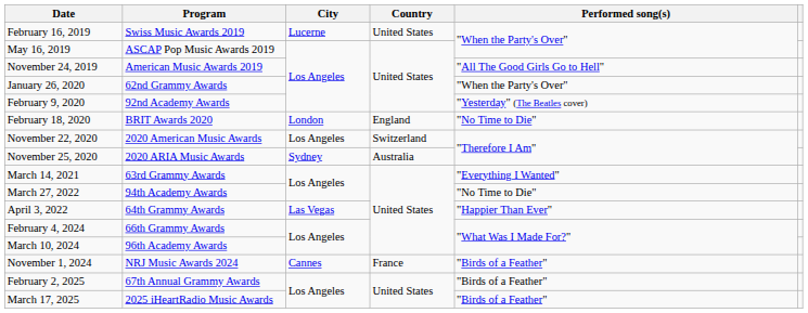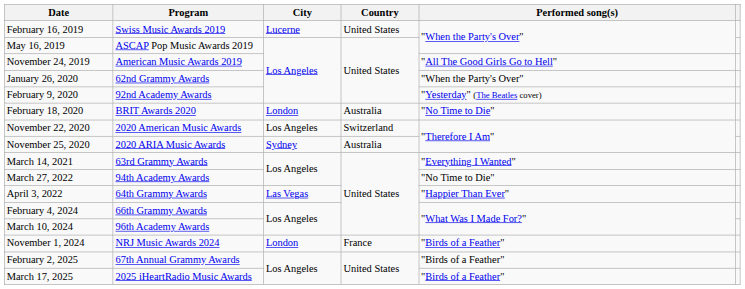 <table class="wikitable plainrowheaders">
 <tr>
 <th scope="col" style="width:10em;">Date</th>
 <th scope="col" style="width:14em;">Program</th>
 <th scope="col" style="width:7em;">City</th>
 <th scope="col" style="width:7em;">Country</th>
 <th scope="col" style="width:30em;">Performed song(s)</th>
 <th scope="col" class="unsortable"></th>
 </tr>
 <tr>
 <td>February 16, 2019</td>
 <td><a href='#'>Swiss Music Awards 2019</a></td>
 <td><a href='#'>Lucerne</a></td>
 <td>United States</td>
 <td rowspan="2">"<a href='#'>When the Party's Over</a>"</td>
 <td></td>
 </tr>
 <tr>
 <td>May 16, 2019</td>
 <td><a href='#'>ASCAP</a> Pop Music Awards 2019</td>
 <td rowspan="4"><a href='#'>Los Angeles</a></td>
 <td rowspan="4">United States</td>
 <td></td>
 </tr>
 <tr>
 <td>November 24, 2019</td>
 <td><a href='#'>American Music Awards 2019</a></td>
 <td>"<a href='#'>All The Good Girls Go to Hell</a>"</td>
 <td></td>
 </tr>
 <tr>
 <td>January 26, 2020</td>
 <td><a href='#'>62nd Grammy Awards</a></td>
 <td>"When the Party's Over"</td>
 <td></td>
 </tr>
 <tr>
 <td>February 9, 2020</td>
 <td><a href='#'>92nd Academy Awards</a></td>
 <td>"<a href='#'>Yesterday</a>" <small>(<a href='#'>The Beatles</a> cover)</small></td>
 <td></td>
 </tr>
 <tr>
 <td>February 18, 2020</td>
 <td><a href='#'>BRIT Awards 2020</a></td>
 <td><a href='#'>London</a></td>
-<td>England</td>
+<td>Australia</td>
 <td>"<a href='#'>No Time to Die</a>"</td>
 <td></td>
 </tr>
 <tr>
 <td>November 22, 2020</td>
 <td><a href='#'>2020 American Music Awards</a></td>
 <td>Los Angeles</td>
 <td>Switzerland</td>
 <td rowspan="2">"<a href='#'>Therefore I Am</a>"</td>
 <td></td>
 </tr>
 <tr>
 <td>November 25, 2020</td>
 <td><a href='#'>2020 ARIA Music Awards</a></td>
 <td><a href='#'>Sydney</a></td>
 <td>Australia</td>
 <td></td>
 </tr>
 <tr>
 <td>March 14, 2021</td>
 <td><a href='#'>63rd Grammy Awards</a></td>
 <td rowspan="2">Los Angeles</td>
 <td rowspan="5">United States</td>
 <td>"<a href='#'>Everything I Wanted</a>"</td>
 <td></td>
 </tr>
 <tr>
 <td>March 27, 2022</td>
 <td><a href='#'>94th Academy Awards</a></td>
 <td>"No Time to Die"</td>
 <td></td>
 </tr>
 <tr>
 <td>April 3, 2022</td>
 <td><a href='#'>64th Grammy Awards</a></td>
 <td><a href='#'>Las Vegas</a></td>
 <td>"<a href='#'>Happier Than Ever</a>"</td>
 <td></td>
 </tr>
 <tr>
 <td>February 4, 2024</td>
 <td><a href='#'>66th Grammy Awards</a></td>
 <td rowspan="2">Los Angeles</td>
 <td rowspan="2">"<a href='#'>What Was I Made For?</a>"</td>
 <td></td>
 </tr>
 <tr>
 <td>March 10, 2024</td>
 <td><a href='#'>96th Academy Awards</a></td>
 <td></td>
 </tr>
 <tr>
 <td>November 1, 2024</td>
 <td><a href='#'>NRJ Music Awards 2024</a></td>
-<td><a href='#'>Cannes</a></td>
+<td><a href='#'>London</a></td>
 <td>France</td>
 <td>"<a href='#'>Birds of a Feather</a>"</td>
 <td></td>
 </tr>
 <tr>
 <td>February 2, 2025</td>
 <td><a href='#'>67th Annual Grammy Awards</a></td>
 <td rowspan="2">Los Angeles</td>
 <td rowspan="2">United States</td>
 <td>"Birds of a Feather"</td>
 <td></td>
 </tr>
 <tr>
 <td>March 17, 2025</td>
 <td><a href='#'>2025 iHeartRadio Music Awards</a></td>
 <td>"<a href='#'>Birds of a Feather</a>"</td>
 <td></td>
 </tr>
 </table>
